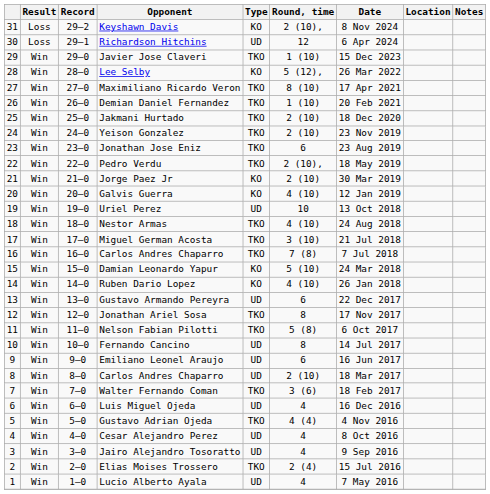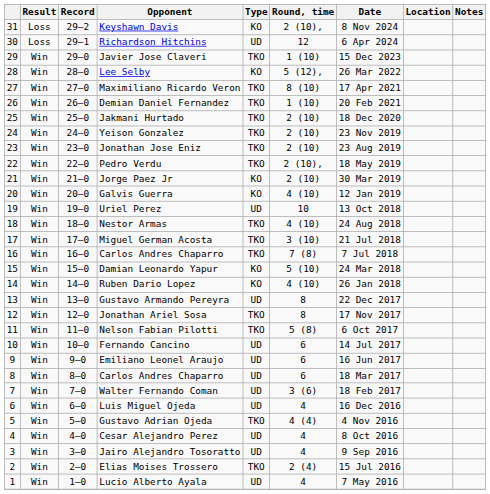 <table class="wikitable" style="text-align:center; font-size:95%">
 <tr>
 <th></th>
 <th>Result</th>
 <th>Record</th>
 <th>Opponent</th>
 <th>Type</th>
 <th>Round, time</th>
 <th>Date</th>
 <th>Location</th>
 <th>Notes</th>
 </tr>
 <tr>
 <td>31</td>
 <td>Loss</td>
 <td>29–2</td>
 <td align=left><a href='#'>Keyshawn Davis</a></td>
 <td>KO</td>
 <td>2 (10), </td>
 <td>8 Nov 2024</td>
 <td align=left></td>
 <td align=left></td>
 </tr>
 <tr>
 <td>30</td>
 <td>Loss</td>
 <td>29–1</td>
 <td align=left><a href='#'>Richardson Hitchins</a></td>
 <td>UD</td>
 <td>12</td>
 <td>6 Apr 2024</td>
 <td align=left></td>
 <td></td>
 </tr>
 <tr>
 <td>29</td>
 <td>Win</td>
 <td>29–0</td>
 <td align=left>Javier Jose Claveri</td>
 <td>TKO</td>
 <td>1 (10)</td>
 <td>15 Dec 2023</td>
 <td align=left></td>
 <td></td>
 </tr>
 <tr>
 <td>28</td>
 <td>Win</td>
 <td>28–0</td>
 <td align=left><a href='#'>Lee Selby</a></td>
 <td>KO</td>
 <td>5 (12), </td>
 <td>26 Mar 2022</td>
 <td align=left></td>
 <td></td>
 </tr>
 <tr>
 <td>27</td>
 <td>Win</td>
 <td>27–0</td>
 <td align=left>Maximiliano Ricardo Veron</td>
 <td>TKO</td>
 <td>8 (10)</td>
 <td>17 Apr 2021</td>
 <td align=left></td>
 <td align=left></td>
 </tr>
 <tr>
 <td>26</td>
 <td>Win</td>
 <td>26–0</td>
 <td align=left>Demian Daniel Fernandez</td>
 <td>TKO</td>
 <td>1 (10)</td>
 <td>20 Feb 2021</td>
 <td align=left></td>
 <td align=left></td>
 </tr>
 <tr>
 <td>25</td>
 <td>Win</td>
 <td>25–0</td>
 <td align=left>Jakmani Hurtado</td>
 <td>TKO</td>
 <td>2 (10)</td>
 <td>18 Dec 2020</td>
 <td align=left></td>
 <td align=left></td>
 </tr>
 <tr>
 <td>24</td>
 <td>Win</td>
 <td>24–0</td>
 <td align=left>Yeison Gonzalez</td>
 <td>TKO</td>
 <td>2 (10)</td>
 <td>23 Nov 2019</td>
 <td align=left></td>
 <td align=left></td>
 </tr>
 <tr>
 <td>23</td>
 <td>Win</td>
 <td>23–0</td>
 <td align=left>Jonathan Jose Eniz</td>
 <td>TKO</td>
-<td>6</td>
+<td>2 (10)</td>
 <td>23 Aug 2019</td>
 <td align=left></td>
 <td align=left></td>
 </tr>
 <tr>
 <td>22</td>
 <td>Win</td>
 <td>22–0</td>
 <td align=left>Pedro Verdu</td>
 <td>TKO</td>
 <td>2 (10), </td>
 <td>18 May 2019</td>
 <td align=left></td>
 <td align=left></td>
 </tr>
 <tr>
 <td>21</td>
 <td>Win</td>
 <td>21–0</td>
 <td align=left>Jorge Paez Jr</td>
 <td>KO</td>
 <td>2 (10)</td>
 <td>30 Mar 2019</td>
 <td align=left></td>
 <td></td>
 </tr>
 <tr>
 <td>20</td>
 <td>Win</td>
 <td>20–0</td>
 <td align=left>Galvis Guerra</td>
 <td>KO</td>
 <td>4 (10)</td>
 <td>12 Jan 2019</td>
 <td align=left></td>
 <td align=left></td>
 </tr>
 <tr>
 <td>19</td>
 <td>Win</td>
 <td>19–0</td>
 <td align=left>Uriel Perez</td>
 <td>UD</td>
 <td>10</td>
 <td>13 Oct 2018</td>
 <td align=left></td>
 <td></td>
 </tr>
 <tr>
 <td>18</td>
 <td>Win</td>
 <td>18–0</td>
 <td align=left>Nestor Armas</td>
 <td>TKO</td>
 <td>4 (10)</td>
 <td>24 Aug 2018</td>
 <td align=left></td>
 <td align=left></td>
 </tr>
 <tr>
 <td>17</td>
 <td>Win</td>
 <td>17–0</td>
 <td align=left>Miguel German Acosta</td>
 <td>TKO</td>
 <td>3 (10)</td>
 <td>21 Jul 2018</td>
 <td align=left></td>
 <td align=left></td>
 </tr>
 <tr>
 <td>16</td>
 <td>Win</td>
 <td>16–0</td>
 <td align=left>Carlos Andres Chaparro</td>
 <td>TKO</td>
 <td>7 (8)</td>
 <td>7 Jul 2018</td>
 <td align=left></td>
 <td></td>
 </tr>
 <tr>
 <td>15</td>
 <td>Win</td>
 <td>15–0</td>
 <td align=left>Damian Leonardo Yapur</td>
 <td>KO</td>
 <td>5 (10)</td>
 <td>24 Mar 2018</td>
 <td align=left></td>
 <td align=left></td>
 </tr>
 <tr>
 <td>14</td>
 <td>Win</td>
 <td>14–0</td>
 <td align=left>Ruben Dario Lopez</td>
 <td>KO</td>
 <td>4 (10)</td>
 <td>26 Jan 2018</td>
 <td align=left></td>
 <td align=left></td>
 </tr>
 <tr>
 <td>13</td>
 <td>Win</td>
 <td>13–0</td>
 <td align=left>Gustavo Armando Pereyra</td>
 <td>UD</td>
-<td>6</td>
+<td>8</td>
 <td>22 Dec 2017</td>
 <td align=left></td>
 <td></td>
 </tr>
 <tr>
 <td>12</td>
 <td>Win</td>
 <td>12–0</td>
 <td align=left>Jonathan Ariel Sosa</td>
 <td>TKO</td>
 <td>8</td>
 <td>17 Nov 2017</td>
 <td align=left></td>
 <td></td>
 </tr>
 <tr>
 <td>11</td>
 <td>Win</td>
 <td>11–0</td>
 <td align=left>Nelson Fabian Pilotti</td>
 <td>TKO</td>
 <td>5 (8)</td>
 <td>6 Oct 2017</td>
 <td align=left></td>
 <td></td>
 </tr>
 <tr>
 <td>10</td>
 <td>Win</td>
 <td>10–0</td>
 <td align=left>Fernando Cancino</td>
 <td>UD</td>
-<td>8</td>
+<td>6</td>
 <td>14 Jul 2017</td>
 <td align=left></td>
 <td></td>
 </tr>
 <tr>
 <td>9</td>
 <td>Win</td>
 <td>9–0</td>
 <td align=left>Emiliano Leonel Araujo</td>
 <td>UD</td>
 <td>6</td>
 <td>16 Jun 2017</td>
 <td align=left></td>
 <td></td>
 </tr>
 <tr>
 <td>8</td>
 <td>Win</td>
 <td>8–0</td>
 <td align=left>Carlos Andres Chaparro</td>
 <td>UD</td>
-<td>2 (10)</td>
+<td>6</td>
 <td>18 Mar 2017</td>
 <td align=left></td>
 <td></td>
 </tr>
 <tr>
 <td>7</td>
 <td>Win</td>
 <td>7–0</td>
 <td align=left>Walter Fernando Coman</td>
-<td>TKO</td>
+<td>UD</td>
 <td>3 (6)</td>
 <td>18 Feb 2017</td>
 <td align=left></td>
 <td></td>
 </tr>
 <tr>
 <td>6</td>
 <td>Win</td>
 <td>6–0</td>
 <td align=left>Luis Miguel Ojeda</td>
 <td>UD</td>
 <td>4</td>
 <td>16 Dec 2016</td>
 <td align=left></td>
 <td></td>
 </tr>
 <tr>
 <td>5</td>
 <td>Win</td>
 <td>5–0</td>
 <td align=left>Gustavo Adrian Ojeda</td>
 <td>TKO</td>
 <td>4 (4)</td>
 <td>4 Nov 2016</td>
 <td align=left></td>
 <td></td>
 </tr>
 <tr>
 <td>4</td>
 <td>Win</td>
 <td>4–0</td>
 <td align=left>Cesar Alejandro Perez</td>
 <td>UD</td>
 <td>4</td>
 <td>8 Oct 2016</td>
 <td align=left></td>
 <td></td>
 </tr>
 <tr>
 <td>3</td>
 <td>Win</td>
 <td>3–0</td>
 <td align=left>Jairo Alejandro Tosoratto</td>
 <td>UD</td>
 <td>4</td>
 <td>9 Sep 2016</td>
 <td align=left></td>
 <td></td>
 </tr>
 <tr>
 <td>2</td>
 <td>Win</td>
 <td>2–0</td>
 <td align=left>Elias Moises Trossero</td>
 <td>TKO</td>
 <td>2 (4)</td>
 <td>15 Jul 2016</td>
 <td align=left></td>
 <td></td>
 </tr>
 <tr>
 <td>1</td>
 <td>Win</td>
 <td>1–0</td>
 <td align=left>Lucio Alberto Ayala</td>
 <td>UD</td>
 <td>4</td>
 <td>7 May 2016</td>
 <td align=left></td>
 <td></td>
 </tr>
 <tr>
 </tr>
 </table>
